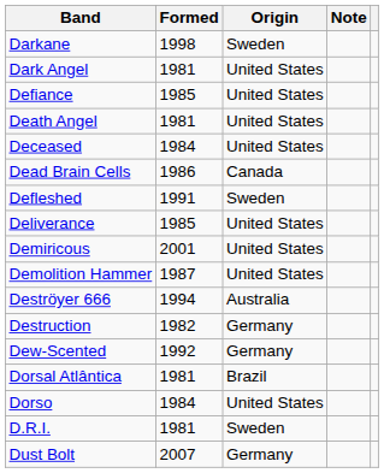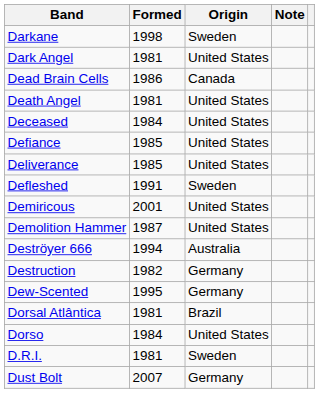 <table class="wikitable sortable">
 <tr>
 <th>Band</th>
 <th>Formed</th>
 <th>Origin</th>
 <th class=unsortable>Note</th>
 <th></th>
 </tr>
 <tr>
 <td><a href='#'>Darkane</a></td>
 <td>1998</td>
 <td>Sweden</td>
 <td></td>
 <td></td>
 </tr>
 <tr>
 <td><a href='#'>Dark Angel</a></td>
 <td>1981</td>
 <td>United States</td>
 <td></td>
 <td></td>
 </tr>
 <tr>
-<td><a href='#'>Defiance</a></td>
-<td>1985</td>
-<td>United States</td>
+<td><a href='#'>Dead Brain Cells</a></td>
+<td>1986</td>
+<td>Canada</td>
 <td></td>
 <td></td>
 </tr>
 <tr>
 <td><a href='#'>Death Angel</a></td>
 <td>1981</td>
 <td>United States</td>
 <td></td>
 <td></td>
 </tr>
 <tr>
 <td><a href='#'>Deceased</a></td>
 <td>1984</td>
 <td>United States</td>
 <td></td>
 <td></td>
 </tr>
 <tr>
-<td><a href='#'>Dead Brain Cells</a></td>
-<td>1986</td>
-<td>Canada</td>
+<td><a href='#'>Defiance</a></td>
+<td>1985</td>
+<td>United States</td>
+<td></td>
+<td></td>
+</tr>
+<tr>
+<td><a href='#'>Deliverance</a></td>
+<td>1985</td>
+<td>United States</td>
 <td></td>
 <td></td>
 </tr>
 <tr>
 <td><a href='#'>Defleshed</a></td>
 <td>1991</td>
 <td>Sweden</td>
-<td></td>
-<td></td>
-</tr>
-<tr>
-<td><a href='#'>Deliverance</a></td>
-<td>1985</td>
-<td>United States</td>
 <td></td>
 <td></td>
 </tr>
 <tr>
 <td><a href='#'>Demiricous</a></td>
 <td>2001</td>
 <td>United States</td>
 <td></td>
 <td></td>
 </tr>
 <tr>
 <td><a href='#'>Demolition Hammer</a></td>
 <td>1987</td>
 <td>United States</td>
 <td></td>
 <td></td>
 </tr>
 <tr>
 <td><a href='#'>Deströyer 666</a></td>
 <td>1994</td>
 <td>Australia</td>
 <td></td>
 <td></td>
 </tr>
 <tr>
 <td><a href='#'>Destruction</a></td>
 <td>1982</td>
 <td>Germany</td>
 <td></td>
 <td></td>
 </tr>
 <tr>
 <td><a href='#'>Dew-Scented</a></td>
-<td>1992</td>
+<td>1995</td>
 <td>Germany</td>
 <td></td>
 <td></td>
 </tr>
 <tr>
 <td><a href='#'>Dorsal Atlântica</a></td>
 <td>1981</td>
 <td>Brazil</td>
 <td></td>
 <td></td>
 </tr>
 <tr>
 <td><a href='#'>Dorso</a></td>
 <td>1984</td>
 <td>United States</td>
 <td></td>
 <td></td>
 </tr>
 <tr>
 <td><a href='#'>D.R.I.</a></td>
 <td>1981</td>
 <td>Sweden</td>
 <td></td>
 <td></td>
 </tr>
 <tr>
 <td><a href='#'>Dust Bolt</a></td>
 <td>2007</td>
 <td>Germany</td>
 <td></td>
 <td><br></td>
 </tr>
 </table>
